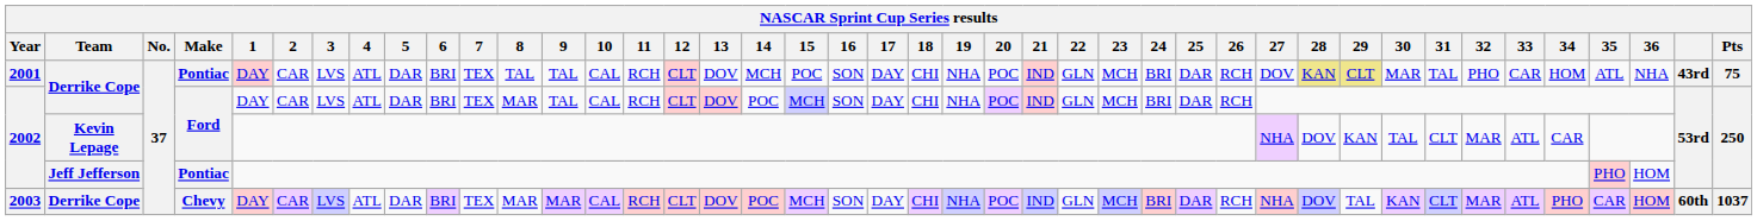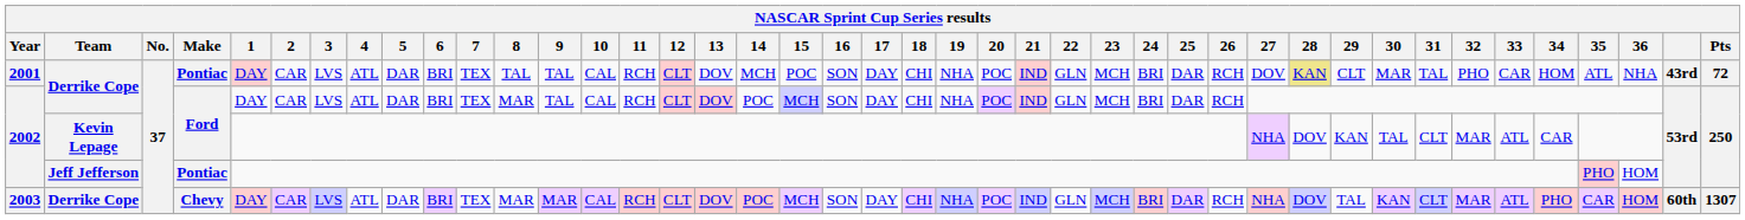 <table class="wikitable" style="text-align:center; font-size:75%">
 <tr>
 <th colspan=43><a href='#'>NASCAR Sprint Cup Series</a> results</th>
 </tr>
 <tr>
 <th>Year</th>
 <th>Team</th>
 <th>No.</th>
 <th>Make</th>
 <th>1</th>
 <th>2</th>
 <th>3</th>
 <th>4</th>
 <th>5</th>
 <th>6</th>
 <th>7</th>
 <th>8</th>
 <th>9</th>
 <th>10</th>
 <th>11</th>
 <th>12</th>
 <th>13</th>
 <th>14</th>
 <th>15</th>
 <th>16</th>
 <th>17</th>
 <th>18</th>
 <th>19</th>
 <th>20</th>
 <th>21</th>
 <th>22</th>
 <th>23</th>
 <th>24</th>
 <th>25</th>
 <th>26</th>
 <th>27</th>
 <th>28</th>
 <th>29</th>
 <th>30</th>
 <th>31</th>
 <th>32</th>
 <th>33</th>
 <th>34</th>
 <th>35</th>
 <th>36</th>
 <th></th>
 <th>Pts</th>
 </tr>
 <tr>
 <th><a href='#'>2001</a></th>
 <th rowspan=2><a href='#'>Derrike Cope</a></th>
 <th rowspan=5>37</th>
 <th><a href='#'>Pontiac</a></th>
 <td style="background:#FFCFCF;"><a href='#'>DAY</a><br></td>
 <td><a href='#'>CAR</a></td>
 <td><a href='#'>LVS</a></td>
 <td><a href='#'>ATL</a></td>
 <td><a href='#'>DAR</a></td>
 <td><a href='#'>BRI</a></td>
 <td><a href='#'>TEX</a></td>
 <td><a href='#'>TAL</a></td>
 <td><a href='#'>TAL</a></td>
 <td><a href='#'>CAL</a></td>
 <td><a href='#'>RCH</a></td>
 <td style="background:#FFCFCF;"><a href='#'>CLT</a><br></td>
 <td><a href='#'>DOV</a></td>
 <td><a href='#'>MCH</a></td>
 <td><a href='#'>POC</a></td>
 <td><a href='#'>SON</a></td>
 <td><a href='#'>DAY</a></td>
 <td><a href='#'>CHI</a></td>
 <td><a href='#'>NHA</a></td>
 <td><a href='#'>POC</a></td>
 <td style="background:#FFCFCF;"><a href='#'>IND</a><br></td>
 <td><a href='#'>GLN</a></td>
 <td><a href='#'>MCH</a></td>
 <td><a href='#'>BRI</a></td>
 <td><a href='#'>DAR</a></td>
 <td><a href='#'>RCH</a></td>
 <td><a href='#'>DOV</a></td>
 <td style="background: khaki;"><a href='#'>KAN</a></td>
-<td style="background: khaki;"><a href='#'>CLT</a></td>
+<td><a href='#'>CLT</a></td>
 <td><a href='#'>MAR</a></td>
 <td><a href='#'>TAL</a></td>
 <td><a href='#'>PHO</a></td>
 <td><a href='#'>CAR</a></td>
 <td><a href='#'>HOM</a></td>
 <td><a href='#'>ATL</a></td>
 <td><a href='#'>NHA</a></td>
 <th>43rd</th>
-<th>75</th>
+<th>72</th>
 </tr>
 <tr>
 <th rowspan=3><a href='#'>2002</a></th>
 <th rowspan=2><a href='#'>Ford</a></th>
 <td><a href='#'>DAY</a></td>
 <td><a href='#'>CAR</a></td>
 <td><a href='#'>LVS</a></td>
 <td><a href='#'>ATL</a></td>
 <td><a href='#'>DAR</a></td>
 <td><a href='#'>BRI</a></td>
 <td><a href='#'>TEX</a></td>
 <td><a href='#'>MAR</a></td>
 <td><a href='#'>TAL</a></td>
 <td><a href='#'>CAL</a></td>
 <td><a href='#'>RCH</a></td>
 <td style="background:#FFCFCF;"><a href='#'>CLT</a><br></td>
 <td style="background:#FFCFCF;"><a href='#'>DOV</a><br></td>
 <td><a href='#'>POC</a></td>
 <td style="background:#CFCFFF;"><a href='#'>MCH</a><br></td>
 <td><a href='#'>SON</a></td>
 <td><a href='#'>DAY</a></td>
 <td><a href='#'>CHI</a></td>
 <td><a href='#'>NHA</a></td>
 <td style="background:#EFCFFF;"><a href='#'>POC</a><br></td>
 <td style="background:#FFCFCF;"><a href='#'>IND</a><br></td>
 <td><a href='#'>GLN</a></td>
 <td><a href='#'>MCH</a></td>
 <td><a href='#'>BRI</a></td>
 <td><a href='#'>DAR</a></td>
 <td><a href='#'>RCH</a></td>
 <td colspan=10></td>
 <th rowspan=3>53rd</th>
 <th rowspan=3>250</th>
 </tr>
 <tr>
 <th><a href='#'>Kevin Lepage</a></th>
 <td colspan=26></td>
 <td style="background:#EFCFFF;"><a href='#'>NHA</a><br></td>
 <td><a href='#'>DOV</a></td>
 <td><a href='#'>KAN</a></td>
 <td><a href='#'>TAL</a></td>
 <td><a href='#'>CLT</a></td>
 <td><a href='#'>MAR</a></td>
 <td><a href='#'>ATL</a></td>
 <td><a href='#'>CAR</a></td>
 <td colspan=2></td>
 </tr>
 <tr>
 <th nowrap><a href='#'>Jeff Jefferson</a></th>
 <th><a href='#'>Pontiac</a></th>
 <td colspan=34></td>
 <td style="background:#FFCFCF;"><a href='#'>PHO</a><br></td>
 <td><a href='#'>HOM</a></td>
 </tr>
 <tr>
 <th><a href='#'>2003</a></th>
 <th><a href='#'>Derrike Cope</a></th>
 <th><a href='#'>Chevy</a></th>
 <td style="background:#FFCFCF;"><a href='#'>DAY</a><br></td>
 <td style="background:#EFCFFF;"><a href='#'>CAR</a><br></td>
 <td style="background:#CFCFFF;"><a href='#'>LVS</a><br></td>
 <td><a href='#'>ATL</a></td>
 <td><a href='#'>DAR</a></td>
 <td style="background:#EFCFFF;"><a href='#'>BRI</a><br></td>
 <td><a href='#'>TEX</a></td>
 <td><a href='#'>MAR</a></td>
 <td style="background:#EFCFFF;"><a href='#'>MAR</a><br></td>
 <td style="background:#EFCFFF;"><a href='#'>CAL</a><br></td>
 <td style="background:#FFCFCF;"><a href='#'>RCH</a><br></td>
 <td style="background:#FFCFCF;"><a href='#'>CLT</a><br></td>
 <td style="background:#FFCFCF;"><a href='#'>DOV</a><br></td>
 <td style="background:#FFCFCF;"><a href='#'>POC</a><br></td>
 <td style="background:#EFCFFF;"><a href='#'>MCH</a><br></td>
 <td><a href='#'>SON</a></td>
 <td><a href='#'>DAY</a></td>
 <td style="background:#EFCFFF;"><a href='#'>CHI</a><br></td>
 <td style="background:#CFCFFF;"><a href='#'>NHA</a><br></td>
 <td style="background:#EFCFFF;"><a href='#'>POC</a><br></td>
 <td style="background:#CFCFFF;"><a href='#'>IND</a><br></td>
 <td><a href='#'>GLN</a></td>
 <td style="background:#CFCFFF;"><a href='#'>MCH</a><br></td>
 <td style="background:#FFCFCF;"><a href='#'>BRI</a><br></td>
 <td style="background:#EFCFFF;"><a href='#'>DAR</a><br></td>
 <td><a href='#'>RCH</a></td>
 <td style="background:#FFCFCF;"><a href='#'>NHA</a><br></td>
 <td style="background:#CFCFFF;"><a href='#'>DOV</a><br></td>
 <td><a href='#'>TAL</a></td>
 <td style="background:#EFCFFF;"><a href='#'>KAN</a><br></td>
 <td style="background:#CFCFFF;"><a href='#'>CLT</a><br></td>
 <td style="background:#EFCFFF;"><a href='#'>MAR</a><br></td>
 <td style="background:#EFCFFF;"><a href='#'>ATL</a><br></td>
 <td style="background:#FFCFCF;"><a href='#'>PHO</a><br></td>
 <td style="background:#EFCFFF;"><a href='#'>CAR</a><br></td>
 <td style="background:#FFCFCF;"><a href='#'>HOM</a><br></td>
 <th>60th</th>
-<th>1037</th>
+<th>1307</th>
 </tr>
 </table>
